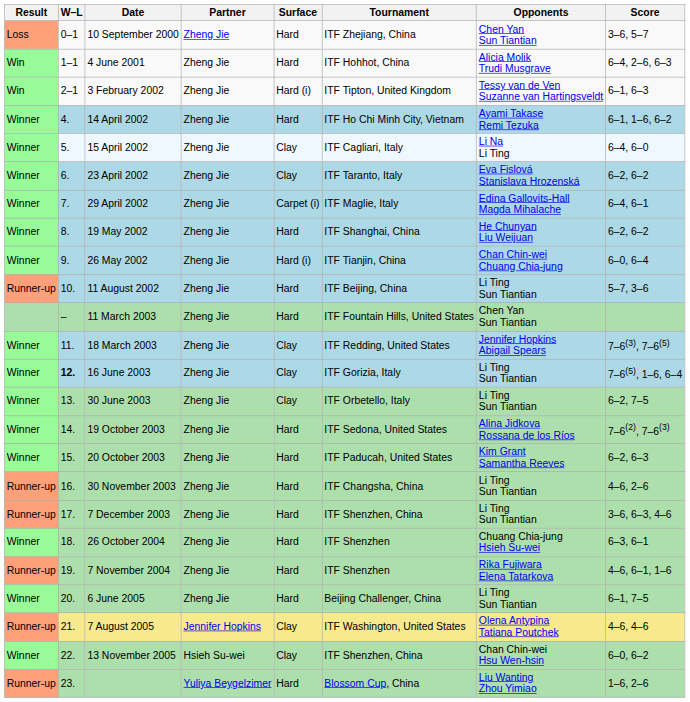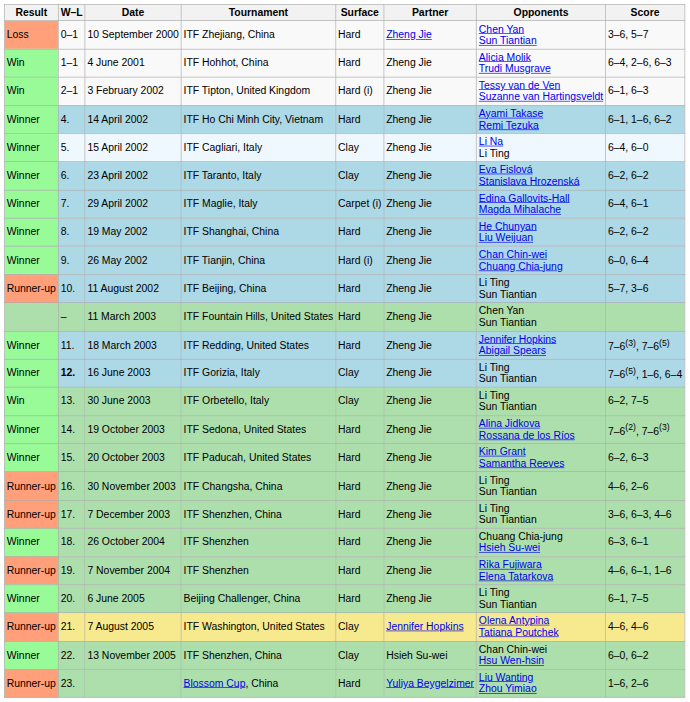 <table class="sortable wikitable">
 <tr>
 <th>Result</th>
 <th class="unsortable">W–L</th>
 <th>Date</th>
+<th>Tournament</th>
+<th>Surface</th>
 <th>Partner</th>
-<th>Surface</th>
-<th>Tournament</th>
 <th>Opponents</th>
 <th class="unsortable">Score</th>
 </tr>
 <tr>
 <td bgcolor="FFA07A">Loss</td>
 <td>0–1</td>
 <td>10 September 2000</td>
+<td>ITF Zhejiang, China</td>
+<td>Hard</td>
 <td> <a href='#'>Zheng Jie</a></td>
-<td>Hard</td>
-<td>ITF Zhejiang, China</td>
 <td> <a href='#'>Chen Yan</a> <br>  <a href='#'>Sun Tiantian</a></td>
 <td>3–6, 5–7</td>
 </tr>
 <tr>
 <td style="background:#98fb98;">Win</td>
 <td>1–1</td>
 <td>4 June 2001</td>
+<td>ITF Hohhot, China</td>
+<td>Hard</td>
 <td> Zheng Jie</td>
-<td>Hard</td>
-<td>ITF Hohhot, China</td>
 <td> <a href='#'>Alicia Molik</a> <br>  <a href='#'>Trudi Musgrave</a></td>
 <td>6–4, 2–6, 6–3</td>
 </tr>
 <tr>
 <td style="background:#98fb98;">Win</td>
 <td>2–1</td>
 <td>3 February 2002</td>
+<td>ITF Tipton, United Kingdom</td>
+<td>Hard (i)</td>
 <td> Zheng Jie</td>
-<td>Hard (i)</td>
-<td>ITF Tipton, United Kingdom</td>
 <td> <a href='#'>Tessy van de Ven</a> <br>  <a href='#'>Suzanne van Hartingsveldt</a></td>
 <td>6–1, 6–3</td>
 </tr>
 <tr style="background:lightblue;">
 <td style="background:#98fb98;">Winner</td>
 <td>4.</td>
 <td>14 April 2002</td>
+<td>ITF Ho Chi Minh City, Vietnam</td>
+<td>Hard</td>
 <td> Zheng Jie</td>
-<td>Hard</td>
-<td>ITF Ho Chi Minh City, Vietnam</td>
 <td> <a href='#'>Ayami Takase</a> <br>  <a href='#'>Remi Tezuka</a></td>
 <td>6–1, 1–6, 6–2</td>
 </tr>
 <tr style="background:#f0f8ff;">
 <td style="background:#98fb98;">Winner</td>
 <td>5.</td>
 <td>15 April 2002</td>
+<td>ITF Cagliari, Italy</td>
+<td>Clay</td>
 <td> Zheng Jie</td>
-<td>Clay</td>
-<td>ITF Cagliari, Italy</td>
 <td> <a href='#'>Li Na</a> <br>  Li Ting</td>
 <td>6–4, 6–0</td>
 </tr>
 <tr style="background:lightblue;">
 <td style="background:#98fb98;">Winner</td>
 <td>6.</td>
 <td>23 April 2002</td>
+<td>ITF Taranto, Italy</td>
+<td>Clay</td>
 <td> Zheng Jie</td>
-<td>Clay</td>
-<td>ITF Taranto, Italy</td>
 <td> <a href='#'>Eva Fislová</a> <br>  <a href='#'>Stanislava Hrozenská</a></td>
 <td>6–2, 6–2</td>
 </tr>
 <tr style="background:lightblue;">
 <td style="background:#98fb98;">Winner</td>
 <td>7.</td>
 <td>29 April 2002</td>
+<td>ITF Maglie, Italy</td>
+<td>Carpet (i)</td>
 <td> Zheng Jie</td>
-<td>Carpet (i)</td>
-<td>ITF Maglie, Italy</td>
 <td> <a href='#'>Edina Gallovits-Hall</a> <br>  <a href='#'>Magda Mihalache</a></td>
 <td>6–4, 6–1</td>
 </tr>
 <tr style="background:lightblue;">
 <td style="background:#98fb98;">Winner</td>
 <td>8.</td>
 <td>19 May 2002</td>
+<td>ITF Shanghai, China</td>
+<td>Hard</td>
 <td> Zheng Jie</td>
-<td>Hard</td>
-<td>ITF Shanghai, China</td>
 <td> <a href='#'>He Chunyan</a> <br>  <a href='#'>Liu Weijuan</a></td>
 <td>6–2, 6–2</td>
 </tr>
 <tr style="background:lightblue;">
 <td style="background:#98fb98;">Winner</td>
 <td>9.</td>
 <td>26 May 2002</td>
+<td>ITF Tianjin, China</td>
+<td>Hard (i)</td>
 <td> Zheng Jie</td>
-<td>Hard (i)</td>
-<td>ITF Tianjin, China</td>
 <td> <a href='#'>Chan Chin-wei</a> <br>  <a href='#'>Chuang Chia-jung</a></td>
 <td>6–0, 6–4</td>
 </tr>
 <tr style="background:lightblue;">
 <td bgcolor="FFA07A">Runner-up</td>
 <td>10.</td>
 <td>11 August 2002</td>
+<td>ITF Beijing, China</td>
+<td>Hard</td>
 <td> Zheng Jie</td>
-<td>Hard</td>
-<td>ITF Beijing, China</td>
 <td> Li Ting <br>  Sun Tiantian</td>
 <td>5–7, 3–6</td>
 </tr>
 <tr style="background:#addfad;">
 <td></td>
 <td>–</td>
 <td>11 March 2003</td>
+<td>ITF Fountain Hills, United States</td>
+<td>Hard</td>
 <td> Zheng Jie</td>
-<td>Hard</td>
-<td>ITF Fountain Hills, United States</td>
 <td> Chen Yan <br>  Sun Tiantian</td>
 <td></td>
 </tr>
 <tr style="background:lightblue;">
 <td style="background:#98fb98;">Winner</td>
 <td>11.</td>
 <td>18 March 2003</td>
+<td>ITF Redding, United States</td>
+<td>Hard</td>
 <td> Zheng Jie</td>
-<td>Clay</td>
-<td>ITF Redding, United States</td>
 <td> <a href='#'>Jennifer Hopkins</a> <br>  <a href='#'>Abigail Spears</a></td>
 <td>7–6<sup>(3)</sup>, 7–6<sup>(5)</sup></td>
 </tr>
 <tr style="background:lightblue;">
 <td style="background:#98fb98;">Winner</td>
 <td><strong>12.</strong></td>
 <td>16 June 2003</td>
+<td>ITF Gorizia, Italy</td>
+<td>Clay</td>
 <td> Zheng Jie</td>
-<td>Clay</td>
-<td>ITF Gorizia, Italy</td>
 <td> Li Ting <br>  Sun Tiantian</td>
 <td>7–6<sup>(5)</sup>, 1–6, 6–4</td>
 </tr>
 <tr style="background:#addfad;">
-<td style="background:#98fb98;">Winner</td>
+<td style="background:#98fb98;">Win</td>
 <td>13.</td>
 <td>30 June 2003</td>
+<td>ITF Orbetello, Italy</td>
+<td>Clay</td>
 <td> Zheng Jie</td>
-<td>Clay</td>
-<td>ITF Orbetello, Italy</td>
 <td> Li Ting <br>  Sun Tiantian</td>
 <td>6–2, 7–5</td>
 </tr>
 <tr style="background:#addfad;">
 <td style="background:#98fb98;">Winner</td>
 <td>14.</td>
 <td>19 October 2003</td>
+<td>ITF Sedona, United States</td>
+<td>Hard</td>
 <td> Zheng Jie</td>
-<td>Hard</td>
-<td>ITF Sedona, United States</td>
 <td> <a href='#'>Alina Jidkova</a> <br>  <a href='#'>Rossana de los Ríos</a></td>
 <td>7–6<sup>(2)</sup>, 7–6<sup>(3)</sup></td>
 </tr>
 <tr style="background:#addfad;">
 <td style="background:#98fb98;">Winner</td>
 <td>15.</td>
 <td>20 October 2003</td>
+<td>ITF Paducah, United States</td>
+<td>Hard</td>
 <td> Zheng Jie</td>
-<td>Hard</td>
-<td>ITF Paducah, United States</td>
 <td> <a href='#'>Kim Grant</a> <br>  <a href='#'>Samantha Reeves</a></td>
 <td>6–2, 6–3</td>
 </tr>
 <tr style="background:#addfad;">
 <td bgcolor="FFA07A">Runner-up</td>
 <td>16.</td>
 <td>30 November 2003</td>
+<td>ITF Changsha, China</td>
+<td>Hard</td>
 <td> Zheng Jie</td>
-<td>Hard</td>
-<td>ITF Changsha, China</td>
 <td> Li Ting <br>  Sun Tiantian</td>
 <td>4–6, 2–6</td>
 </tr>
 <tr style="background:#addfad;">
 <td bgcolor="FFA07A">Runner-up</td>
 <td>17.</td>
 <td>7 December 2003</td>
+<td>ITF Shenzhen, China</td>
+<td>Hard</td>
 <td> Zheng Jie</td>
-<td>Hard</td>
-<td>ITF Shenzhen, China</td>
 <td> Li Ting <br>  Sun Tiantian</td>
 <td>3–6, 6–3, 4–6</td>
 </tr>
 <tr style="background:#addfad;">
 <td style="background:#98fb98;">Winner</td>
 <td>18.</td>
 <td>26 October 2004</td>
+<td>ITF Shenzhen</td>
+<td>Hard</td>
 <td> Zheng Jie</td>
-<td>Hard</td>
-<td>ITF Shenzhen</td>
 <td> Chuang Chia-jung <br>  <a href='#'>Hsieh Su-wei</a></td>
 <td>6–3, 6–1</td>
 </tr>
 <tr style="background:#addfad;">
 <td bgcolor="FFA07A">Runner-up</td>
 <td>19.</td>
 <td>7 November 2004</td>
+<td>ITF Shenzhen</td>
+<td>Hard</td>
 <td> Zheng Jie</td>
-<td>Hard</td>
-<td>ITF Shenzhen</td>
 <td> <a href='#'>Rika Fujiwara</a> <br>  <a href='#'>Elena Tatarkova</a></td>
 <td>4–6, 6–1, 1–6</td>
 </tr>
 <tr style="background:#addfad;">
 <td style="background:#98fb98;">Winner</td>
 <td>20.</td>
 <td>6 June 2005</td>
+<td>Beijing Challenger, China</td>
+<td>Hard</td>
 <td> Zheng Jie</td>
-<td>Hard</td>
-<td>Beijing Challenger, China</td>
 <td> Li Ting <br>  Sun Tiantian</td>
 <td>6–1, 7–5</td>
 </tr>
 <tr style="background:#f7e98e;">
 <td style="background:#ffa07a;">Runner-up</td>
 <td>21.</td>
 <td>7 August 2005</td>
+<td>ITF Washington, United States</td>
+<td>Clay</td>
 <td> <a href='#'>Jennifer Hopkins</a></td>
-<td>Clay</td>
-<td>ITF Washington, United States</td>
 <td> <a href='#'>Olena Antypina</a> <br>  <a href='#'>Tatiana Poutchek</a></td>
 <td>4–6, 4–6</td>
 </tr>
 <tr style="background:#addfad;">
 <td style="background:#98fb98;">Winner</td>
 <td>22.</td>
 <td>13 November 2005</td>
+<td>ITF Shenzhen, China</td>
+<td>Clay</td>
 <td> Hsieh Su-wei</td>
-<td>Clay</td>
-<td>ITF Shenzhen, China</td>
 <td> Chan Chin-wei <br>  <a href='#'>Hsu Wen-hsin</a></td>
 <td>6–0, 6–2</td>
 </tr>
 <tr style="background:#addfad;">
 <td bgcolor="FFA07A">Runner-up</td>
 <td>23.</td>
 <td></td>
+<td><a href='#'>Blossom Cup</a>, China</td>
+<td>Hard</td>
 <td> <a href='#'>Yuliya Beygelzimer</a></td>
-<td>Hard</td>
-<td><a href='#'>Blossom Cup</a>, China</td>
 <td> <a href='#'>Liu Wanting</a> <br>  <a href='#'>Zhou Yimiao</a></td>
 <td>1–6, 2–6</td>
 </tr>
 </table>
